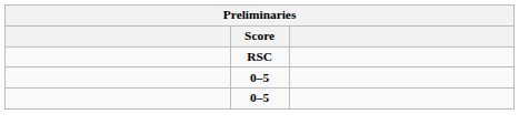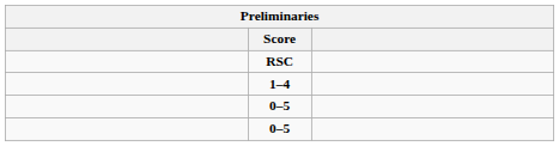 <table class="wikitable" style="text-align: center; font-size:90% ">
 <tr>
 <th colspan=3>Preliminaries</th>
 </tr>
 <tr>
 <th align="right" width="250"></th>
 <th width="60">Score</th>
 <th align="left" width="250"></th>
 </tr>
 <tr>
 <td align=left><strong></strong></td>
 <td align=center><strong>RSC</strong></td>
 <td align=left></td>
 </tr>
 <tr>
 <td align=left></td>
+<td align=center><strong>1–4</strong></td>
+<td align=left><strong></strong></td>
+</tr>
+<tr>
+<td align=left></td>
 <td align=center><strong>0–5</strong></td>
 <td align=left><strong></strong></td>
 </tr>
 <tr>
 <td align=left></td>
 <td align=center><strong>0–5</strong></td>
 <td align=left><strong></strong></td>
 </tr>
 </table>
